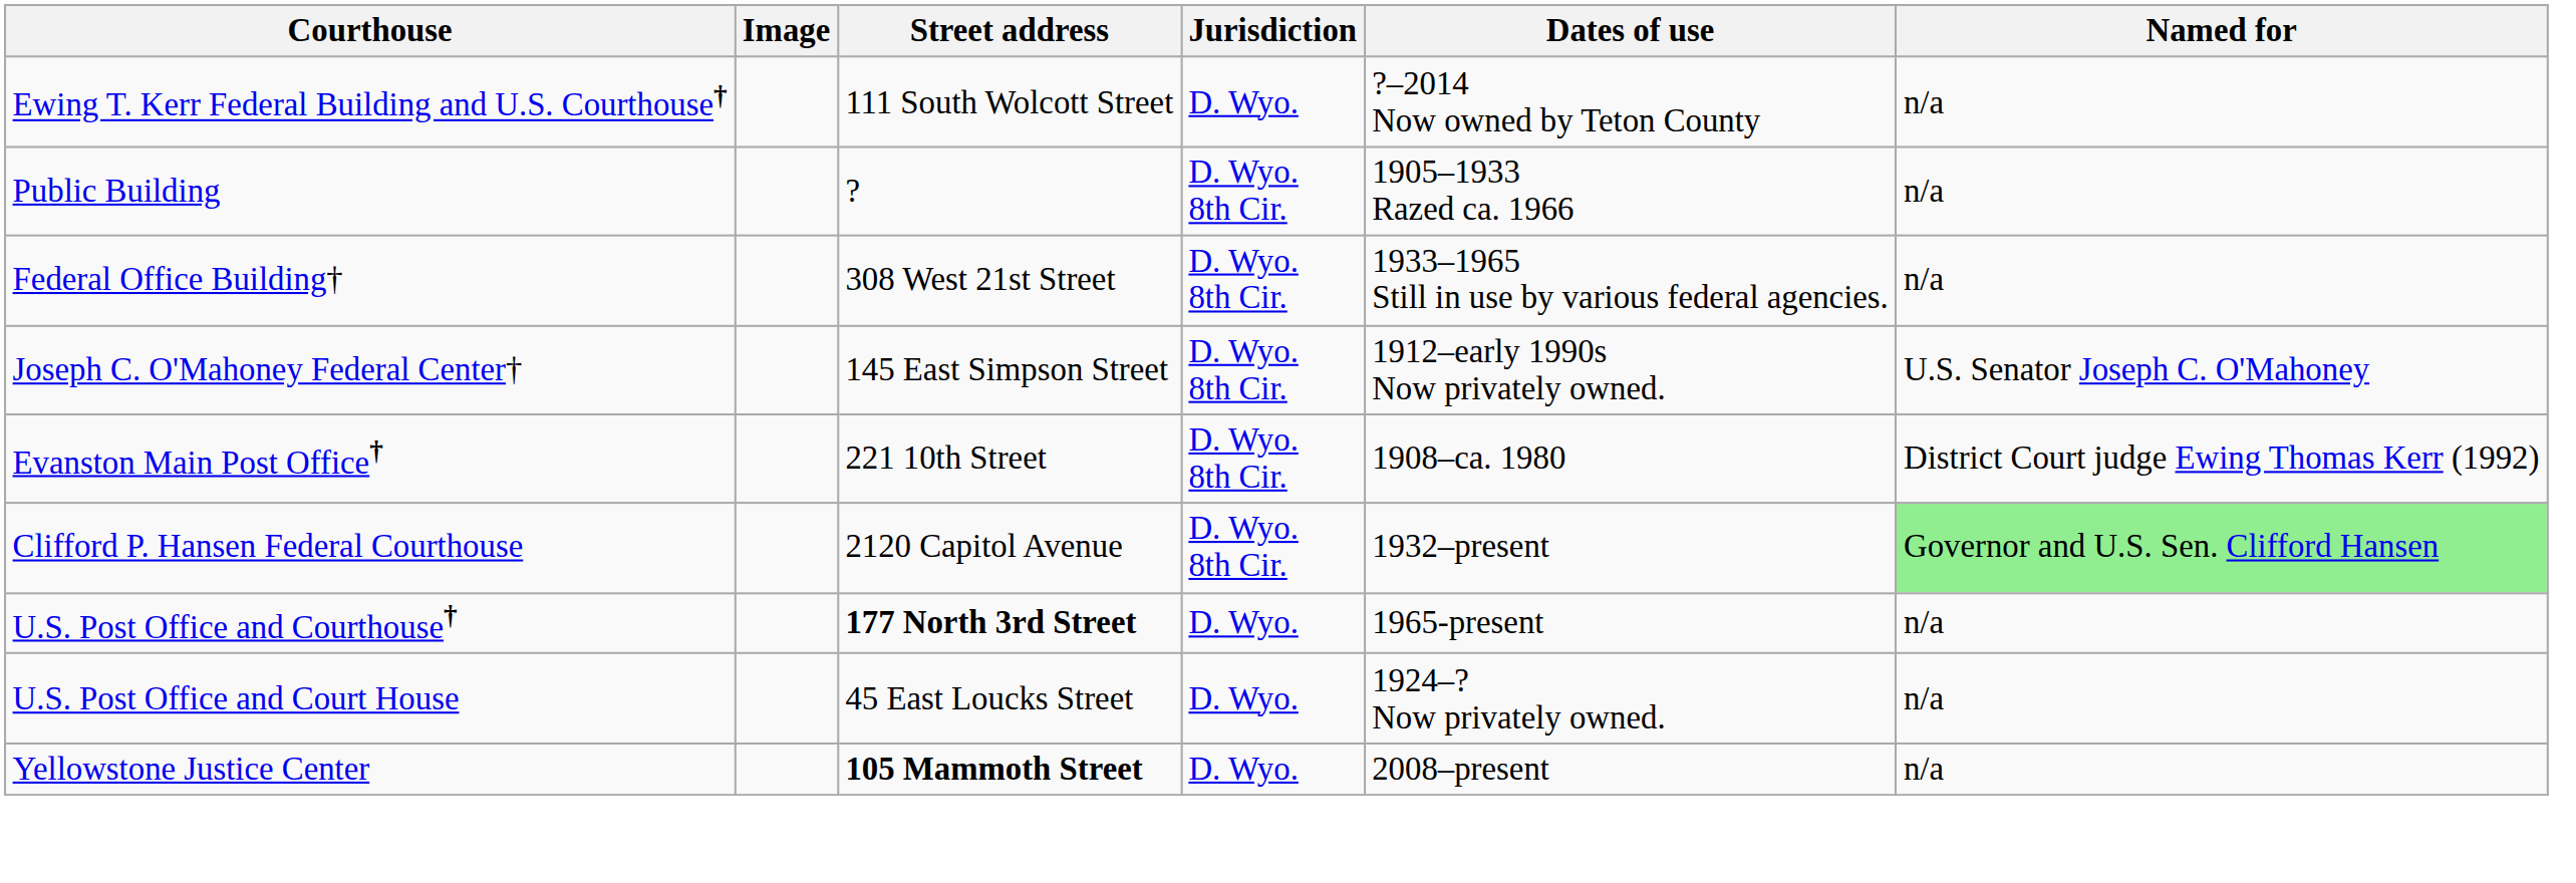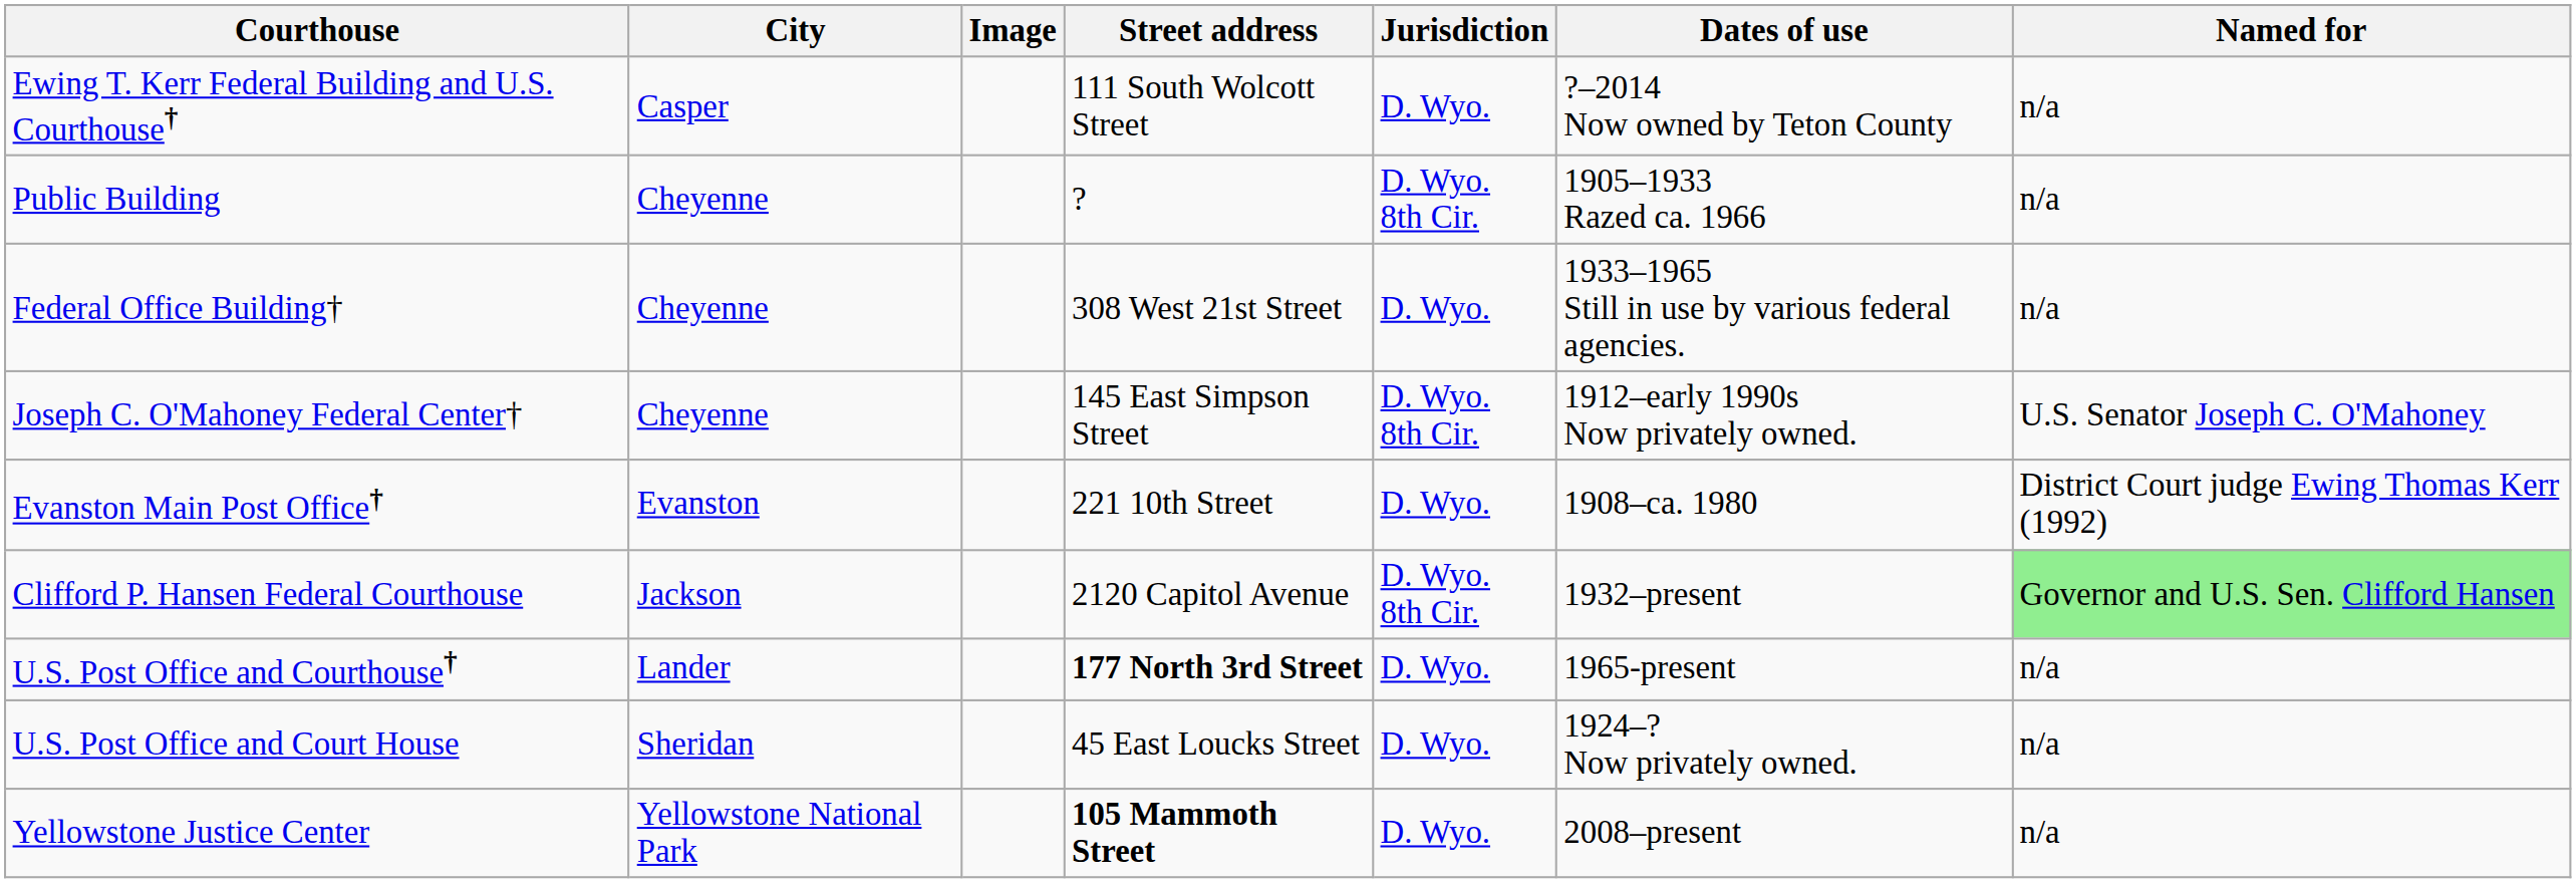 <table class="wikitable sortable sticky-header sort-under">
 <tr>
 <th>Courthouse</th>
+<th>City</th>
 <th>Image</th>
 <th>Street address</th>
 <th>Jurisdiction</th>
 <th>Dates of use</th>
 <th>Named for</th>
 </tr>
 <tr>
 <td><a href='#'>Ewing T. Kerr Federal Building and U.S. Courthouse</a><strong><sup>†</sup></strong></td>
+<td><a href='#'>Casper</a></td>
 <td></td>
 <td>111 South Wolcott Street</td>
 <td><a href='#'>D. Wyo.</a></td>
 <td>?–2014<br>Now owned by Teton County</td>
 <td>n/a</td>
 </tr>
 <tr>
 <td><a href='#'>Public Building</a></td>
+<td><a href='#'>Cheyenne</a></td>
 <td></td>
 <td>?</td>
 <td><a href='#'>D. Wyo.</a><br><a href='#'>8th Cir.</a></td>
 <td>1905–1933<br>Razed ca. 1966</td>
 <td>n/a</td>
 </tr>
 <tr>
 <td><a href='#'>Federal Office Building</a>†</td>
+<td><a href='#'>Cheyenne</a></td>
 <td></td>
 <td>308 West 21st Street</td>
-<td><a href='#'>D. Wyo.</a><br><a href='#'>8th Cir.</a></td>
+<td><a href='#'>D. Wyo.</a></td>
 <td>1933–1965<br>Still in use by various federal agencies.</td>
 <td>n/a</td>
 </tr>
 <tr>
 <td><a href='#'>Joseph C. O'Mahoney Federal Center</a>†</td>
+<td><a href='#'>Cheyenne</a></td>
 <td></td>
 <td>145 East Simpson Street</td>
 <td><a href='#'>D. Wyo.</a><br><a href='#'>8th Cir.</a></td>
 <td>1912–early 1990s<br>Now privately owned.</td>
 <td>U.S. Senator <a href='#'>Joseph C. O'Mahoney</a></td>
 </tr>
 <tr>
 <td><a href='#'>Evanston Main Post Office</a><strong><sup>†</sup></strong></td>
+<td><a href='#'>Evanston</a></td>
 <td></td>
 <td>221 10th Street</td>
-<td><a href='#'>D. Wyo.</a><br><a href='#'>8th Cir.</a></td>
+<td><a href='#'>D. Wyo.</a></td>
 <td>1908–ca. 1980</td>
 <td>District Court judge <a href='#'>Ewing Thomas Kerr</a> (1992)</td>
 </tr>
 <tr>
 <td><a href='#'>Clifford P. Hansen Federal Courthouse</a></td>
+<td><a href='#'>Jackson</a></td>
 <td></td>
 <td>2120 Capitol Avenue</td>
 <td><a href='#'>D. Wyo.</a><br><a href='#'>8th Cir.</a></td>
 <td>1932–present</td>
 <td style="background: lightgreen;">Governor and U.S. Sen. <a href='#'>Clifford Hansen</a></td>
 </tr>
 <tr>
 <td><a href='#'>U.S. Post Office and Courthouse</a><strong><sup>†</sup></strong></td>
+<td><a href='#'>Lander</a></td>
 <td></td>
 <td><strong>177 North 3rd Street</strong></td>
 <td><a href='#'>D. Wyo.</a></td>
 <td>1965-present</td>
 <td>n/a</td>
 </tr>
 <tr>
 <td><a href='#'>U.S. Post Office and Court House</a></td>
+<td><a href='#'>Sheridan</a></td>
 <td></td>
 <td>45 East Loucks Street</td>
 <td><a href='#'>D. Wyo.</a></td>
 <td>1924–?<br>Now privately owned.</td>
 <td>n/a</td>
 </tr>
 <tr>
 <td><a href='#'>Yellowstone Justice Center</a></td>
+<td><a href='#'>Yellowstone National Park</a></td>
 <td></td>
 <td><strong>105 Mammoth Street</strong></td>
 <td><a href='#'>D. Wyo.</a></td>
 <td>2008–present</td>
 <td>n/a</td>
 </tr>
 </table>
